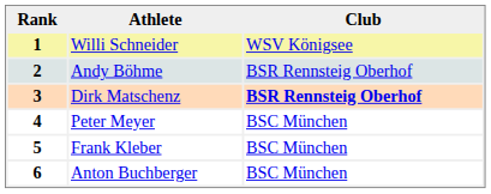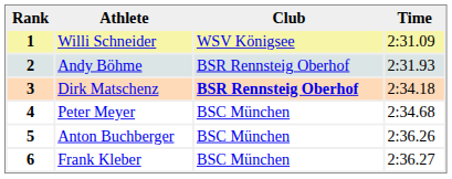 <table style="border:1px solid #808080; background-color:#EFEFEF;" cellspacing="2" cellpadding="2" width="450">
 <tr bgcolor="#EFEFEF">
 <th>Rank</th>
 <th>Athlete</th>
 <th>Club</th>
+<th>Time</th>
 </tr>
 <tr valign="top" bgcolor="#F7F6A8">
 <th>1</th>
 <td><a href='#'>Willi Schneider</a></td>
 <td><a href='#'>WSV Königsee</a></td>
+<td>2:31.09</td>
 </tr>
 <tr valign="top" bgcolor="#DCE5E5">
 <th>2</th>
 <td><a href='#'>Andy Böhme</a></td>
 <td><a href='#'>BSR Rennsteig Oberhof</a></td>
+<td>2:31.93</td>
 </tr>
 <tr valign="top" bgcolor="#FFDAB9">
 <th>3</th>
 <td><a href='#'>Dirk Matschenz</a></td>
 <td><strong><a href='#'>BSR Rennsteig Oberhof</a></strong></td>
+<td>2:34.18</td>
 </tr>
 <tr valign="top" bgcolor="#FFFFFF">
 <th>4</th>
 <td><a href='#'>Peter Meyer</a></td>
 <td><a href='#'>BSC München</a></td>
+<td>2:34.68</td>
 </tr>
 <tr valign="top" bgcolor="#FFFFFF">
 <th>5</th>
-<td><a href='#'>Frank Kleber</a></td>
+<td><a href='#'>Anton Buchberger</a></td>
 <td><a href='#'>BSC München</a></td>
+<td>2:36.26</td>
 </tr>
 <tr valign="top" bgcolor="#FFFFFF">
 <th>6</th>
-<td><a href='#'>Anton Buchberger</a></td>
+<td><a href='#'>Frank Kleber</a></td>
 <td><a href='#'>BSC München</a></td>
+<td>2:36.27</td>
 </tr>
 </table>
